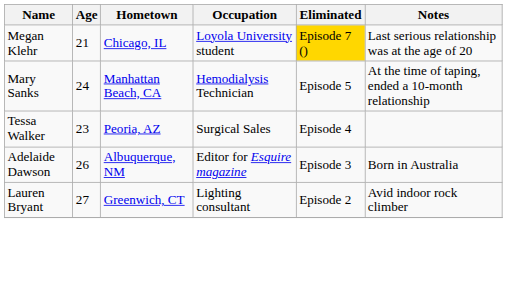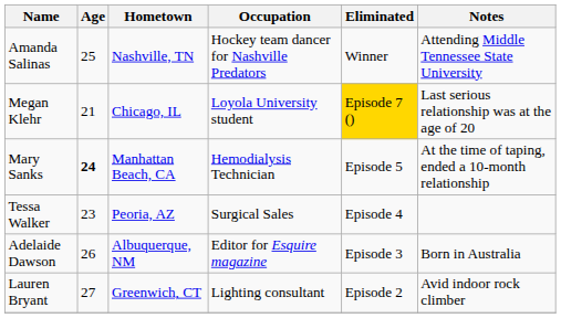 <table class="wikitable">
 <tr>
 <th>Name</th>
 <th>Age</th>
 <th>Hometown</th>
 <th>Occupation</th>
 <th>Eliminated</th>
 <th>Notes</th>
+</tr>
+<tr>
+<td>Amanda Salinas</td>
+<td>25</td>
+<td><a href='#'>Nashville, TN</a></td>
+<td>Hockey team dancer for <a href='#'>Nashville Predators</a></td>
+<td>Winner</td>
+<td>Attending <a href='#'>Middle Tennessee State University</a></td>
 </tr>
 <tr>
 <td>Megan Klehr</td>
 <td>21</td>
 <td><a href='#'>Chicago, IL</a></td>
 <td><a href='#'>Loyola University</a> student</td>
 <td style="background: gold;">Episode 7 (<em></em>)</td>
 <td>Last serious relationship was at the age of 20</td>
 </tr>
 <tr>
 <td>Mary Sanks</td>
-<td>24</td>
+<td><strong>24</strong></td>
 <td><a href='#'>Manhattan Beach, CA</a></td>
 <td><a href='#'>Hemodialysis</a> Technician</td>
 <td>Episode 5</td>
 <td>At the time of taping, ended a 10-month relationship</td>
 </tr>
 <tr>
 <td>Tessa Walker</td>
 <td>23</td>
 <td><a href='#'>Peoria, AZ</a></td>
 <td>Surgical Sales</td>
 <td>Episode 4</td>
 <td></td>
 </tr>
 <tr>
 <td>Adelaide Dawson</td>
 <td>26</td>
 <td><a href='#'>Albuquerque, NM</a></td>
 <td>Editor for <em><a href='#'>Esquire magazine</a></em></td>
 <td>Episode 3</td>
 <td>Born in Australia</td>
 </tr>
 <tr>
 <td>Lauren Bryant</td>
 <td>27</td>
 <td><a href='#'>Greenwich, CT</a></td>
 <td>Lighting consultant</td>
 <td>Episode 2</td>
 <td>Avid indoor rock climber</td>
 </tr>
 <tr>
 </tr>
 </table>
